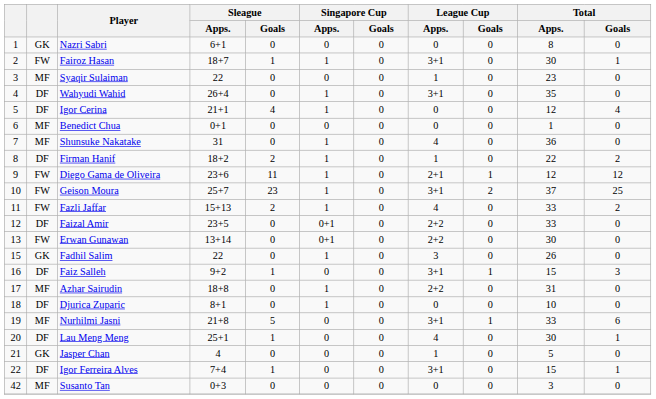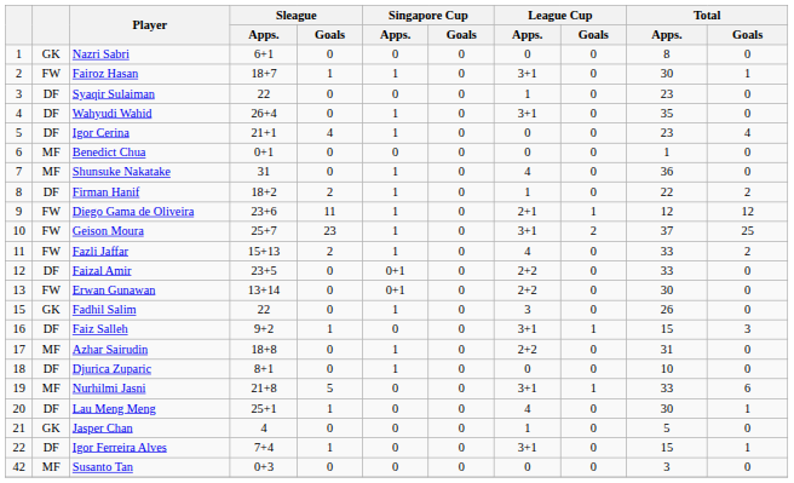 <table class="wikitable" style="text-align:center; font-size:100%; width:80%;">
 <tr>
 <th rowspan=2></th>
 <th rowspan=2></th>
 <th rowspan=2 width="200">Player</th>
 <th colspan=2 width="105">Sleague</th>
 <th colspan=2 width="105">Singapore Cup</th>
 <th colspan=2 width="105">League Cup</th>
 <th colspan=2 width="130">Total</th>
 </tr>
 <tr>
 <th>Apps.</th>
 <th>Goals</th>
 <th>Apps.</th>
 <th>Goals</th>
 <th>Apps.</th>
 <th>Goals</th>
 <th>Apps.</th>
 <th>Goals</th>
 </tr>
 <tr>
 <td>1</td>
 <td>GK</td>
 <td align="left"> <a href='#'>Nazri Sabri</a></td>
 <td>6+1</td>
 <td>0</td>
 <td>0</td>
 <td>0</td>
 <td>0</td>
 <td>0</td>
 <td>8</td>
 <td>0</td>
 </tr>
 <tr>
 <td>2</td>
 <td>FW</td>
 <td align="left"> <a href='#'>Fairoz Hasan</a></td>
 <td>18+7</td>
 <td>1</td>
 <td>1</td>
 <td>0</td>
 <td>3+1</td>
 <td>0</td>
 <td>30</td>
 <td>1</td>
 </tr>
 <tr>
 <td>3</td>
-<td>MF</td>
+<td>DF</td>
 <td align="left"> <a href='#'>Syaqir Sulaiman</a></td>
 <td>22</td>
 <td>0</td>
 <td>0</td>
 <td>0</td>
 <td>1</td>
 <td>0</td>
 <td>23</td>
 <td>0</td>
 </tr>
 <tr>
 <td>4</td>
 <td>DF</td>
 <td align="left"> <a href='#'>Wahyudi Wahid</a></td>
 <td>26+4</td>
 <td>0</td>
 <td>1</td>
 <td>0</td>
 <td>3+1</td>
 <td>0</td>
 <td>35</td>
 <td>0</td>
 </tr>
 <tr>
 <td>5</td>
 <td>DF</td>
 <td align="left"> <a href='#'>Igor Cerina</a></td>
 <td>21+1</td>
 <td>4</td>
 <td>1</td>
 <td>0</td>
 <td>0</td>
 <td>0</td>
-<td>12</td>
+<td>23</td>
 <td>4</td>
 </tr>
 <tr>
 <td>6</td>
 <td>MF</td>
 <td align="left"> <a href='#'>Benedict Chua</a></td>
 <td>0+1</td>
 <td>0</td>
 <td>0</td>
 <td>0</td>
 <td>0</td>
 <td>0</td>
 <td>1</td>
 <td>0</td>
 </tr>
 <tr>
 <td>7</td>
 <td>MF</td>
 <td align="left"> <a href='#'>Shunsuke Nakatake</a></td>
 <td>31</td>
 <td>0</td>
 <td>1</td>
 <td>0</td>
 <td>4</td>
 <td>0</td>
 <td>36</td>
 <td>0</td>
 </tr>
 <tr>
 <td>8</td>
 <td>DF</td>
 <td align="left"> <a href='#'>Firman Hanif</a></td>
 <td>18+2</td>
 <td>2</td>
 <td>1</td>
 <td>0</td>
 <td>1</td>
 <td>0</td>
 <td>22</td>
 <td>2</td>
 </tr>
 <tr>
 <td>9</td>
 <td>FW</td>
 <td align="left"> <a href='#'>Diego Gama de Oliveira</a></td>
 <td>23+6</td>
 <td>11</td>
 <td>1</td>
 <td>0</td>
 <td>2+1</td>
 <td>1</td>
 <td>12</td>
 <td>12</td>
 </tr>
 <tr>
 <td>10</td>
 <td>FW</td>
 <td align="left"> <a href='#'>Geison Moura</a></td>
 <td>25+7</td>
 <td>23</td>
 <td>1</td>
 <td>0</td>
 <td>3+1</td>
 <td>2</td>
 <td>37</td>
 <td>25</td>
 </tr>
 <tr>
 <td>11</td>
 <td>FW</td>
 <td align="left"> <a href='#'>Fazli Jaffar</a></td>
 <td>15+13</td>
 <td>2</td>
 <td>1</td>
 <td>0</td>
 <td>4</td>
 <td>0</td>
 <td>33</td>
 <td>2</td>
 </tr>
 <tr>
 <td>12</td>
 <td>DF</td>
 <td align="left"> <a href='#'>Faizal Amir</a></td>
 <td>23+5</td>
 <td>0</td>
 <td>0+1</td>
 <td>0</td>
 <td>2+2</td>
 <td>0</td>
 <td>33</td>
 <td>0</td>
 </tr>
 <tr>
 <td>13</td>
 <td>FW</td>
 <td align="left"> <a href='#'>Erwan Gunawan</a></td>
 <td>13+14</td>
 <td>0</td>
 <td>0+1</td>
 <td>0</td>
 <td>2+2</td>
 <td>0</td>
 <td>30</td>
 <td>0</td>
 </tr>
 <tr>
 <td>15</td>
 <td>GK</td>
 <td align="left"> <a href='#'>Fadhil Salim</a></td>
 <td>22</td>
 <td>0</td>
 <td>1</td>
 <td>0</td>
 <td>3</td>
 <td>0</td>
 <td>26</td>
 <td>0</td>
 </tr>
 <tr>
 <td>16</td>
 <td>DF</td>
 <td align="left"> <a href='#'>Faiz Salleh</a></td>
 <td>9+2</td>
 <td>1</td>
 <td>0</td>
 <td>0</td>
 <td>3+1</td>
 <td>1</td>
 <td>15</td>
 <td>3</td>
 </tr>
 <tr>
 <td>17</td>
 <td>MF</td>
 <td align="left"> <a href='#'>Azhar Sairudin</a></td>
 <td>18+8</td>
 <td>0</td>
 <td>1</td>
 <td>0</td>
 <td>2+2</td>
 <td>0</td>
 <td>31</td>
 <td>0</td>
 </tr>
 <tr>
 <td>18</td>
 <td>DF</td>
 <td align="left"> <a href='#'>Djurica Zuparic</a></td>
 <td>8+1</td>
 <td>0</td>
 <td>1</td>
 <td>0</td>
 <td>0</td>
 <td>0</td>
 <td>10</td>
 <td>0</td>
 </tr>
 <tr>
 <td>19</td>
 <td>MF</td>
 <td align="left"> <a href='#'>Nurhilmi Jasni</a></td>
 <td>21+8</td>
 <td>5</td>
 <td>0</td>
 <td>0</td>
 <td>3+1</td>
 <td>1</td>
 <td>33</td>
 <td>6</td>
 </tr>
 <tr>
 <td>20</td>
 <td>DF</td>
 <td align="left"> <a href='#'>Lau Meng Meng</a></td>
 <td>25+1</td>
 <td>1</td>
 <td>0</td>
 <td>0</td>
 <td>4</td>
 <td>0</td>
 <td>30</td>
 <td>1</td>
 </tr>
 <tr>
 <td>21</td>
 <td>GK</td>
 <td align="left"> <a href='#'>Jasper Chan</a></td>
 <td>4</td>
 <td>0</td>
 <td>0</td>
 <td>0</td>
 <td>1</td>
 <td>0</td>
 <td>5</td>
 <td>0</td>
 </tr>
 <tr>
 <td>22</td>
 <td>DF</td>
 <td align="left"> <a href='#'>Igor Ferreira Alves</a></td>
 <td>7+4</td>
 <td>1</td>
 <td>0</td>
 <td>0</td>
 <td>3+1</td>
 <td>0</td>
 <td>15</td>
 <td>1</td>
 </tr>
 <tr>
 <td>42</td>
 <td>MF</td>
 <td align="left"> <a href='#'>Susanto Tan</a></td>
 <td>0+3</td>
 <td>0</td>
 <td>0</td>
 <td>0</td>
 <td>0</td>
 <td>0</td>
 <td>3</td>
 <td>0</td>
 </tr>
 <tr>
 </tr>
 </table>
